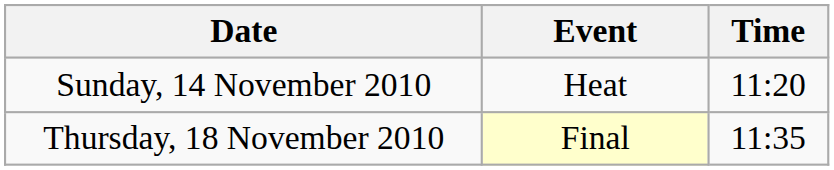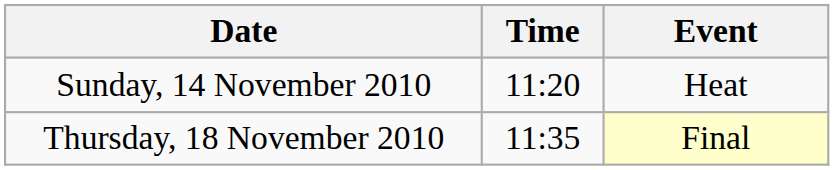 <table class = "wikitable" style="text-align:center;">
 <tr>
 <th width=220>Date</th>
+<th width=50>Time</th>
 <th width=100>Event</th>
-<th width=50>Time</th>
 </tr>
 <tr>
 <td>Sunday, 14 November 2010</td>
+<td>11:20</td>
 <td>Heat</td>
-<td>11:20</td>
 </tr>
 <tr>
 <td>Thursday, 18 November 2010</td>
+<td>11:35</td>
 <td bgcolor=ffffcc>Final</td>
-<td>11:35</td>
 </tr>
 </table>
